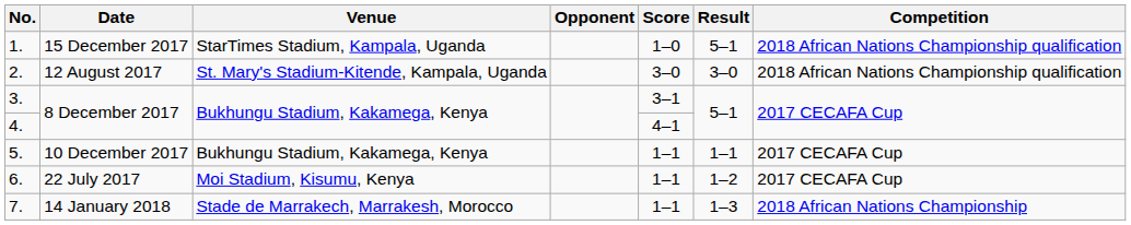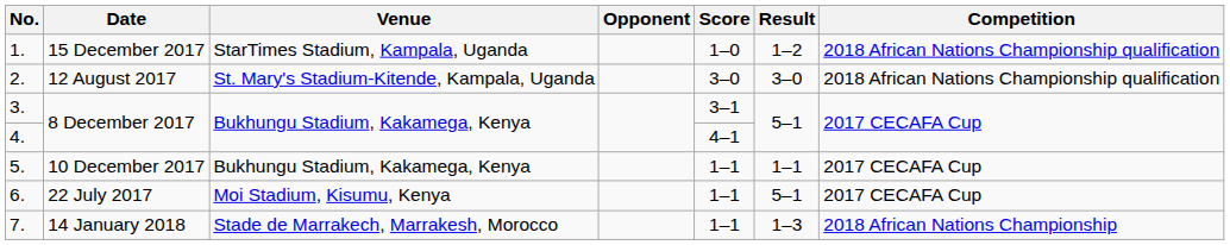 <table class="wikitable">
 <tr>
 <th>No.</th>
 <th>Date</th>
 <th>Venue</th>
 <th>Opponent</th>
 <th>Score</th>
 <th>Result</th>
 <th>Competition</th>
 </tr>
 <tr>
 <td>1.</td>
 <td>15 December 2017</td>
 <td>StarTimes Stadium, <a href='#'>Kampala</a>, Uganda</td>
 <td></td>
 <td align=center>1–0</td>
-<td align=center>5–1</td>
+<td align=center>1–2</td>
 <td><a href='#'>2018 African Nations Championship qualification</a></td>
 </tr>
 <tr>
 <td>2.</td>
 <td>12 August 2017</td>
 <td><a href='#'>St. Mary's Stadium-Kitende</a>, Kampala, Uganda</td>
 <td></td>
 <td align=center>3–0</td>
 <td align=center>3–0</td>
 <td>2018 African Nations Championship qualification</td>
 </tr>
 <tr>
 <td>3.</td>
 <td rowspan=2>8 December 2017</td>
 <td rowspan=2><a href='#'>Bukhungu Stadium</a>, <a href='#'>Kakamega</a>, Kenya</td>
 <td rowspan=2></td>
 <td align=center>3–1</td>
 <td rowspan=2 align=center>5–1</td>
 <td rowspan=2><a href='#'>2017 CECAFA Cup</a></td>
 </tr>
 <tr>
 <td>4.</td>
 <td align=center>4–1</td>
 </tr>
 <tr>
 <td>5.</td>
 <td>10 December 2017</td>
 <td>Bukhungu Stadium, Kakamega, Kenya</td>
 <td></td>
 <td align=center>1–1</td>
 <td align=center>1–1</td>
 <td>2017 CECAFA Cup</td>
 </tr>
 <tr>
 <td>6.</td>
 <td>22 July 2017</td>
 <td><a href='#'>Moi Stadium</a>, <a href='#'>Kisumu</a>, Kenya</td>
 <td></td>
 <td align=center>1–1</td>
-<td align=center>1–2</td>
+<td align=center>5–1</td>
 <td>2017 CECAFA Cup</td>
 </tr>
 <tr>
 <td>7.</td>
 <td>14 January 2018</td>
 <td><a href='#'>Stade de Marrakech</a>, <a href='#'>Marrakesh</a>, Morocco</td>
 <td></td>
 <td align=center>1–1</td>
 <td align=center>1–3</td>
 <td><a href='#'>2018 African Nations Championship</a></td>
 </tr>
 </table>
